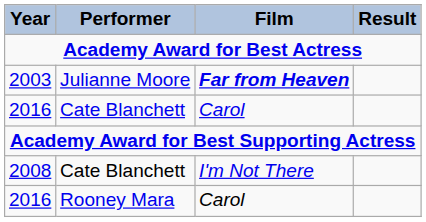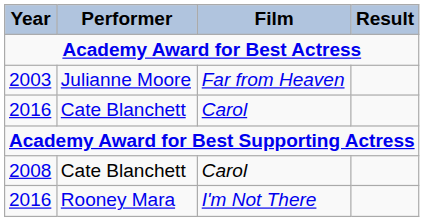 <table class="wikitable">
 <tr style="text-align:center;">
 <th style="background:#B0C4DE;">Year</th>
 <th style="background:#B0C4DE;">Performer</th>
 <th style="background:#B0C4DE;">Film</th>
 <th style="background:#B0C4DE;">Result</th>
 </tr>
 <tr>
 <td colspan="8" style="text-align:center;"><strong><a href='#'>Academy Award for Best Actress</a></strong></td>
 </tr>
 <tr>
 <td><a href='#'>2003</a></td>
 <td><a href='#'>Julianne Moore</a></td>
-<td><strong><em><a href='#'>Far from Heaven</a></em></strong></td>
+<td><em><a href='#'>Far from Heaven</a></em></td>
 <td></td>
 </tr>
 <tr>
 <td><a href='#'>2016</a></td>
 <td><a href='#'>Cate Blanchett</a></td>
 <td><em><a href='#'>Carol</a></em></td>
 <td></td>
 </tr>
 <tr>
 <td colspan="8" style="text-align:center;"><strong><a href='#'>Academy Award for Best Supporting Actress</a></strong></td>
 </tr>
 <tr>
 <td><a href='#'>2008</a></td>
 <td>Cate Blanchett</td>
-<td><em><a href='#'>I'm Not There</a></em></td>
+<td><em>Carol</em></td>
 <td></td>
 </tr>
 <tr>
 <td><a href='#'>2016</a></td>
 <td><a href='#'>Rooney Mara</a></td>
-<td><em>Carol</em></td>
+<td><em><a href='#'>I'm Not There</a></em></td>
 <td></td>
 </tr>
 </table>
